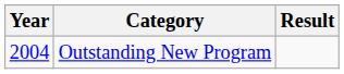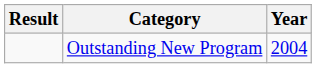 <table class="wikitable">
 <tr>
+<th>Result</th>
+<th>Category</th>
 <th>Year</th>
-<th>Category</th>
-<th>Result</th>
 </tr>
 <tr>
+<td></td>
+<td><a href='#'>Outstanding New Program</a></td>
 <td><a href='#'>2004</a></td>
-<td><a href='#'>Outstanding New Program</a></td>
-<td></td>
 </tr>
 </table>
